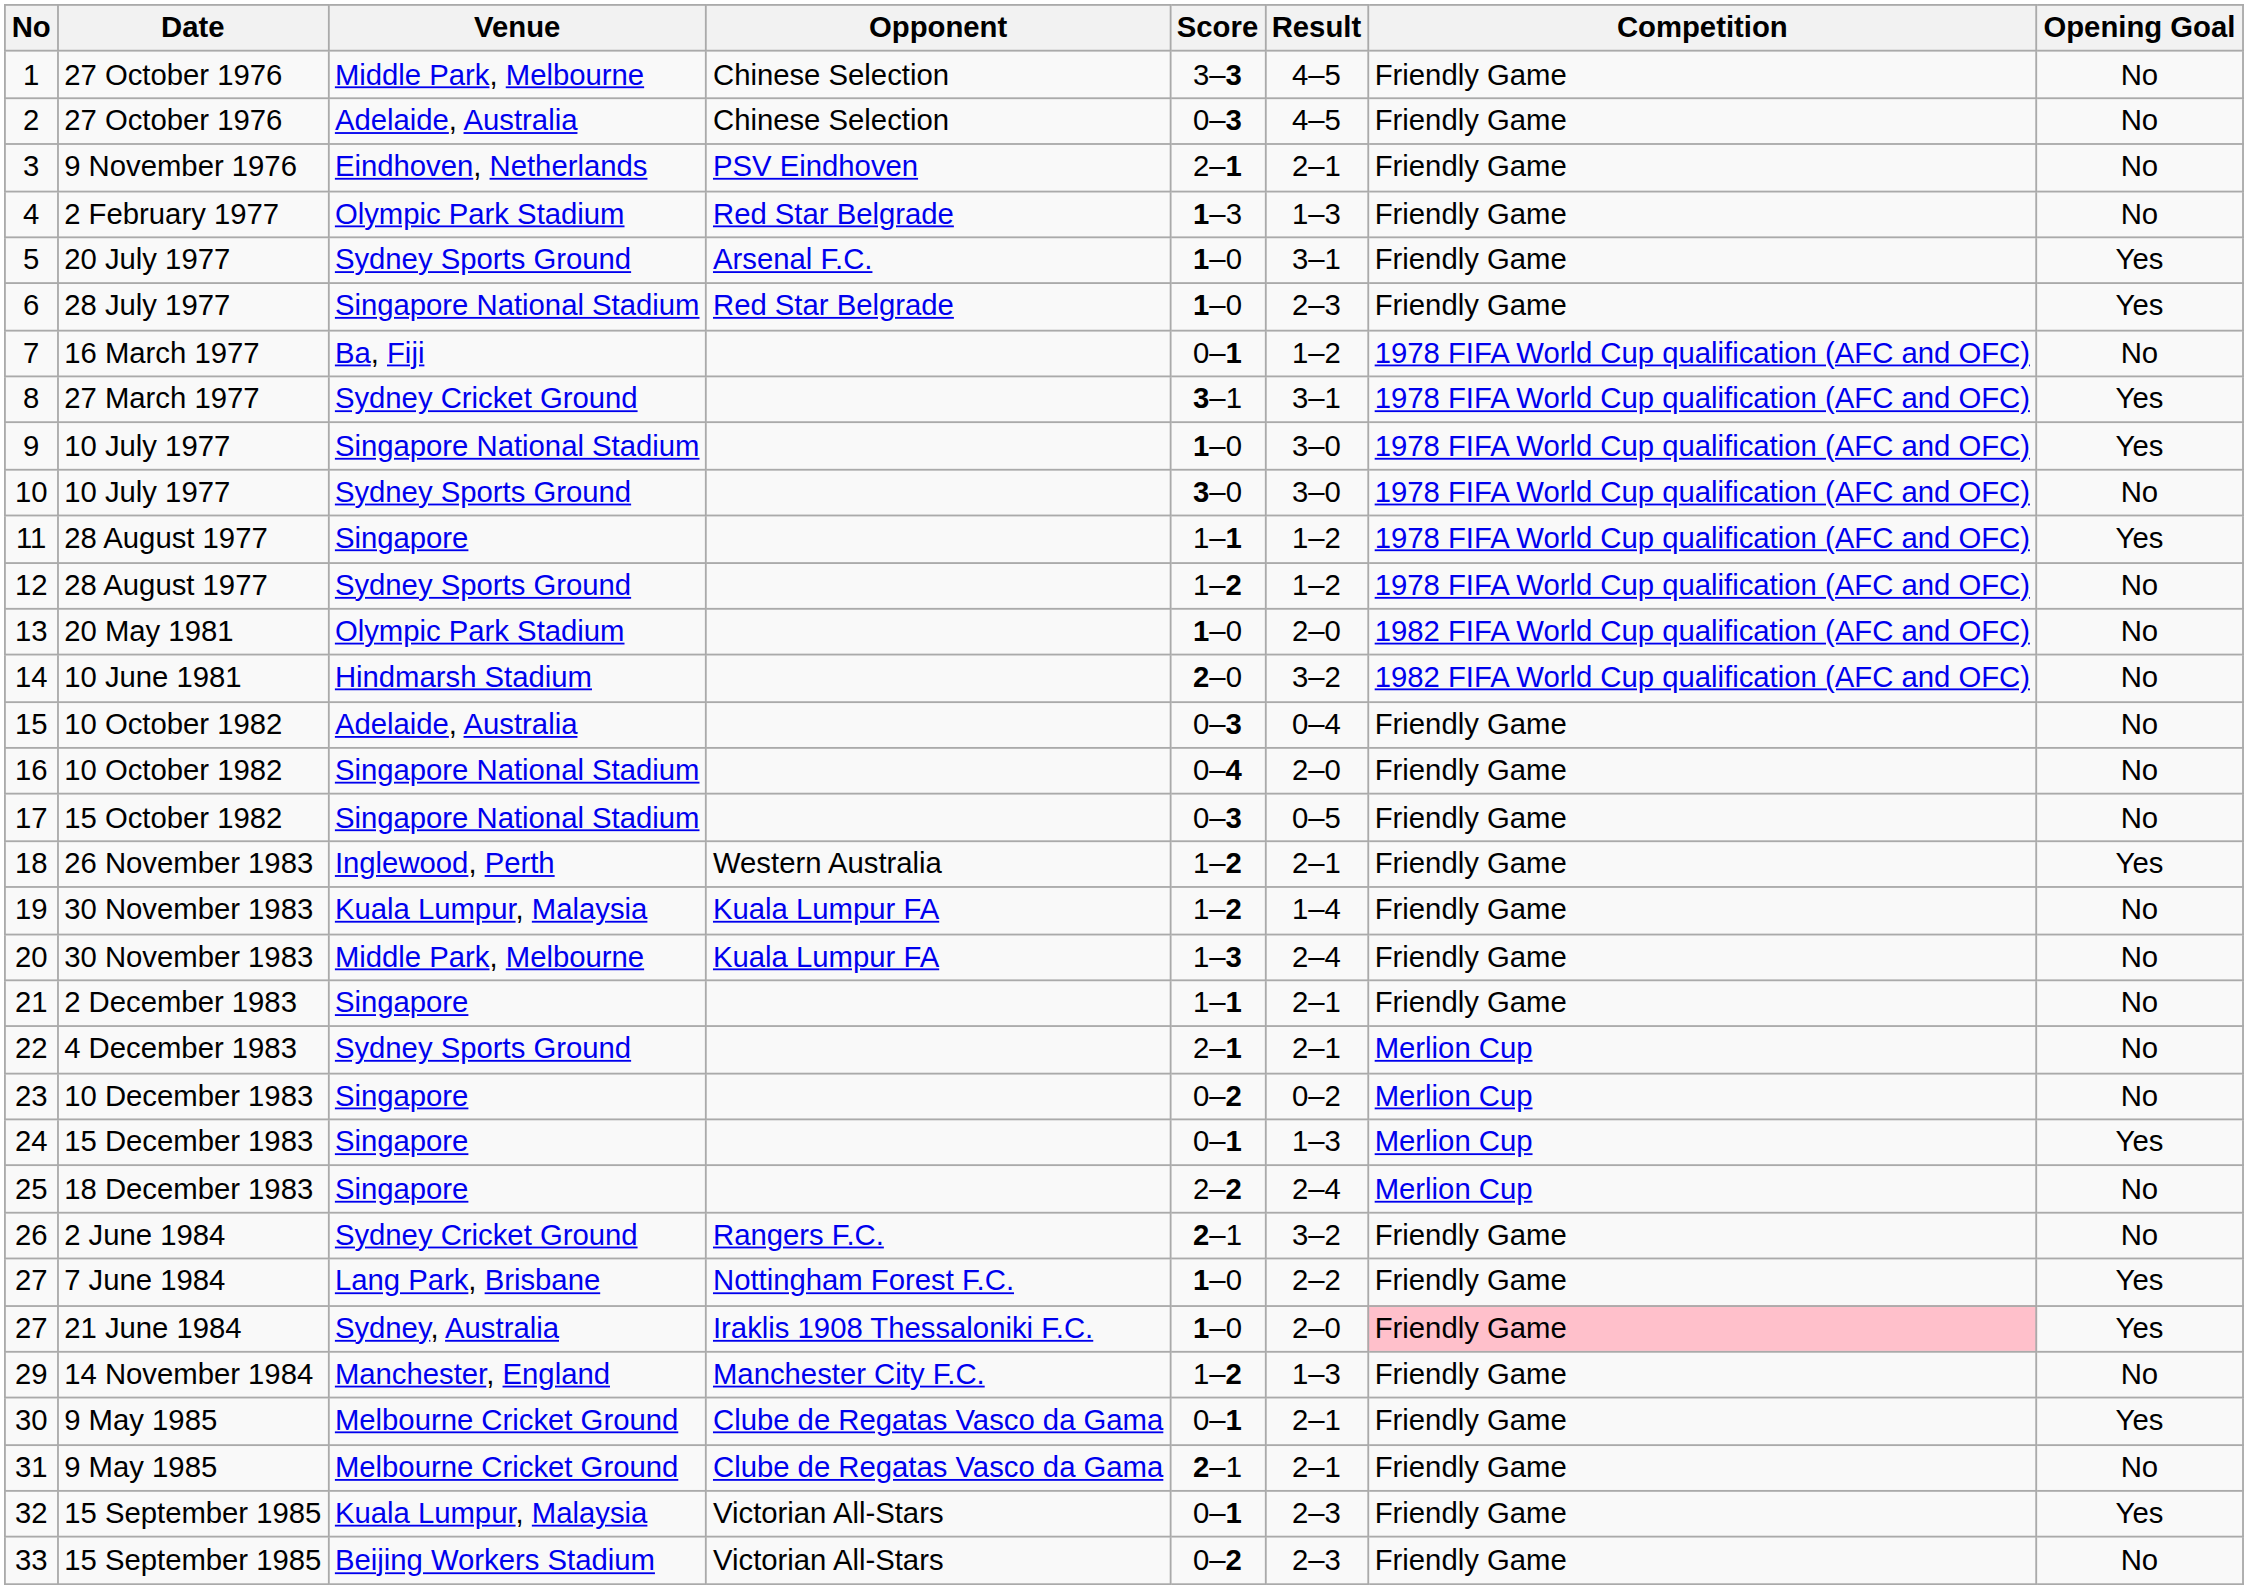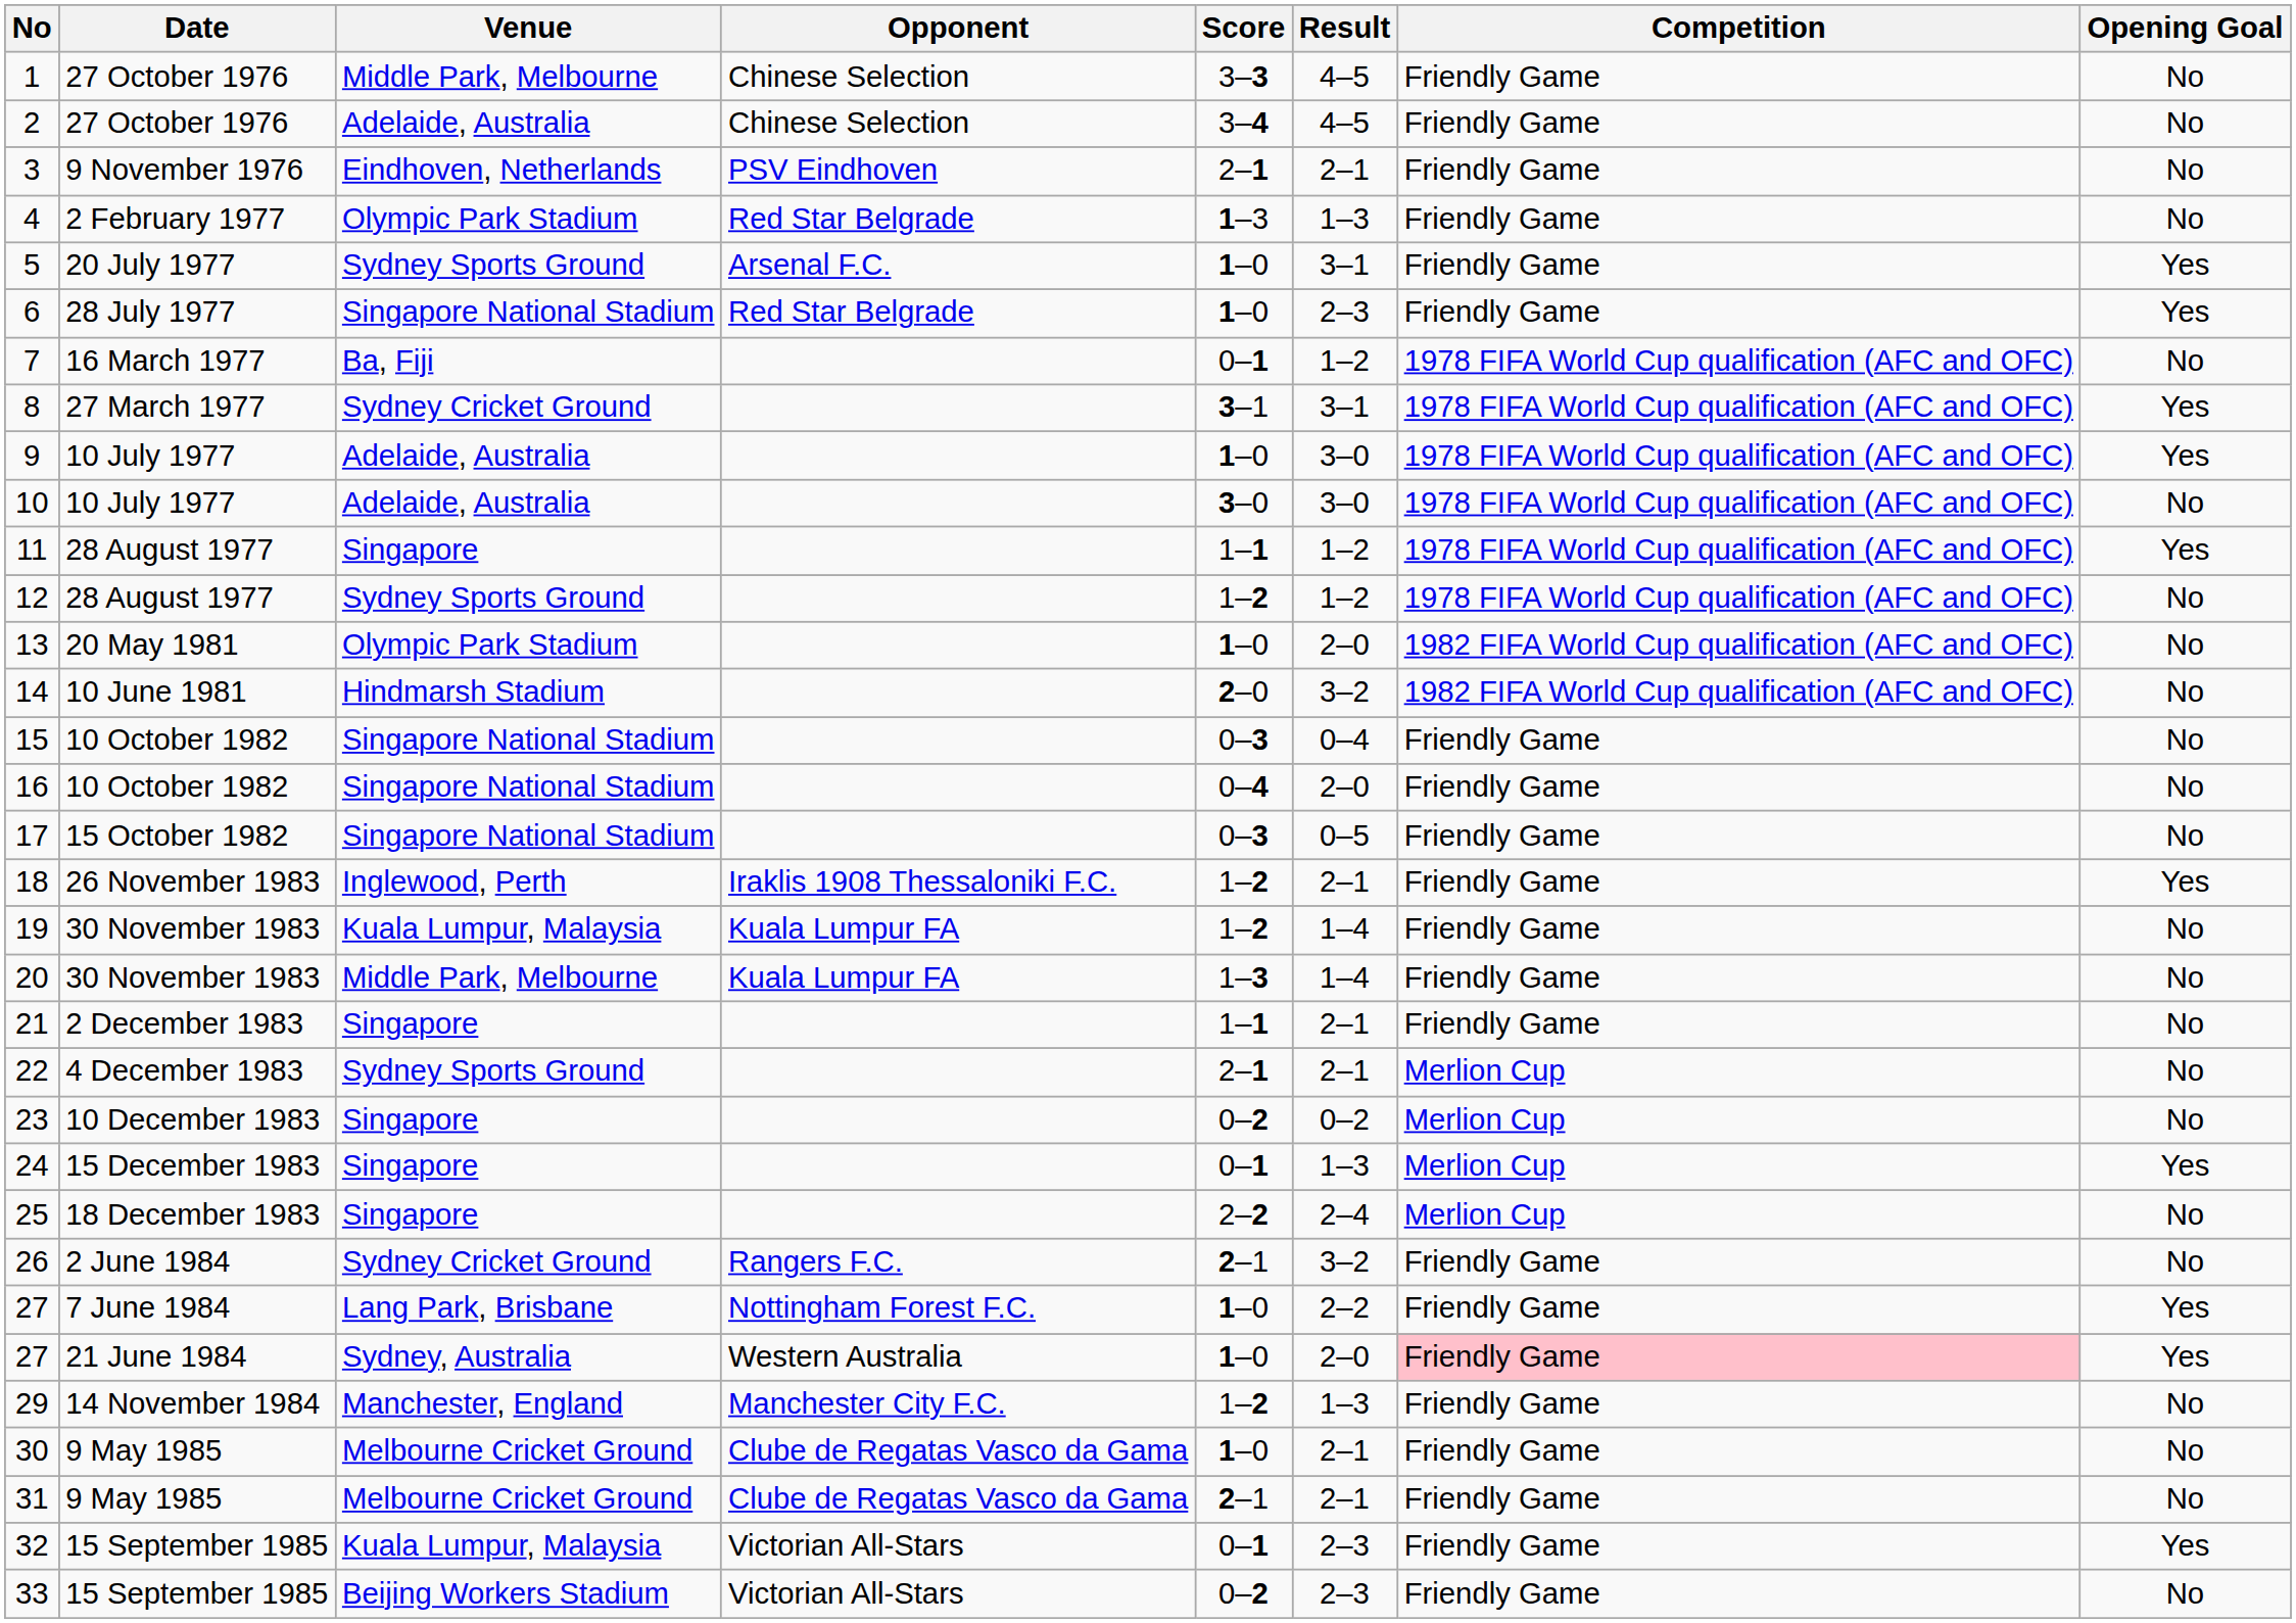 <table class="wikitable">
 <tr>
 <th>No</th>
 <th>Date</th>
 <th>Venue</th>
 <th>Opponent</th>
 <th>Score</th>
 <th>Result</th>
 <th>Competition</th>
 <th>Opening Goal</th>
 </tr>
 <tr>
 <td align=center>1</td>
 <td>27 October 1976</td>
 <td><a href='#'>Middle Park</a>, <a href='#'>Melbourne</a></td>
 <td>Chinese Selection</td>
 <td align=center>3–<strong>3</strong></td>
 <td align=center>4–5</td>
 <td>Friendly Game</td>
 <td align=center>No</td>
 </tr>
 <tr>
 <td align=center>2</td>
 <td>27 October 1976</td>
 <td><a href='#'>Adelaide</a>, <a href='#'>Australia</a></td>
 <td>Chinese Selection</td>
-<td align=center>0–<strong>3</strong></td>
+<td align=center>3–<strong>4</strong></td>
 <td align=center>4–5</td>
 <td>Friendly Game</td>
 <td align=center>No</td>
 </tr>
 <tr>
 <td align=center>3</td>
 <td>9 November 1976</td>
 <td><a href='#'>Eindhoven</a>, <a href='#'>Netherlands</a></td>
 <td> <a href='#'>PSV Eindhoven</a></td>
 <td align=center>2–<strong>1</strong></td>
 <td align=center>2–1</td>
 <td>Friendly Game</td>
 <td align=center>No</td>
 </tr>
 <tr>
 <td align=center>4</td>
 <td>2 February 1977</td>
 <td><a href='#'>Olympic Park Stadium</a></td>
 <td> <a href='#'>Red Star Belgrade</a></td>
 <td align=center><strong>1</strong>–3</td>
 <td align=center>1–3</td>
 <td>Friendly Game</td>
 <td align=center>No</td>
 </tr>
 <tr>
 <td align=center>5</td>
 <td>20 July 1977</td>
 <td><a href='#'>Sydney Sports Ground</a></td>
 <td> <a href='#'>Arsenal F.C.</a></td>
 <td align=center><strong>1</strong>–0</td>
 <td align=center>3–1</td>
 <td>Friendly Game</td>
 <td align=center>Yes</td>
 </tr>
 <tr>
 <td align=center>6</td>
 <td>28 July 1977</td>
 <td><a href='#'>Singapore National Stadium</a></td>
 <td> <a href='#'>Red Star Belgrade</a></td>
 <td align=center><strong>1</strong>–0</td>
 <td align=center>2–3</td>
 <td>Friendly Game</td>
 <td align=center>Yes</td>
 </tr>
 <tr>
 <td align=center>7</td>
 <td>16 March 1977</td>
 <td><a href='#'>Ba</a>, <a href='#'>Fiji</a></td>
 <td></td>
 <td align=center>0–<strong>1</strong></td>
 <td align=center>1–2</td>
 <td><a href='#'>1978 FIFA World Cup qualification (AFC and OFC)</a></td>
 <td align=center>No</td>
 </tr>
 <tr>
 <td align=center>8</td>
 <td>27 March 1977</td>
 <td><a href='#'>Sydney Cricket Ground</a></td>
 <td></td>
 <td align=center><strong>3</strong>–1</td>
 <td align=center>3–1</td>
 <td><a href='#'>1978 FIFA World Cup qualification (AFC and OFC)</a></td>
 <td align=center>Yes</td>
 </tr>
 <tr>
 <td align=center>9</td>
 <td>10 July 1977</td>
-<td><a href='#'>Singapore National Stadium</a></td>
+<td><a href='#'>Adelaide</a>, <a href='#'>Australia</a></td>
 <td></td>
 <td align=center><strong>1</strong>–0</td>
 <td align=center>3–0</td>
 <td><a href='#'>1978 FIFA World Cup qualification (AFC and OFC)</a></td>
 <td align=center>Yes</td>
 </tr>
 <tr>
 <td align=center>10</td>
 <td>10 July 1977</td>
-<td><a href='#'>Sydney Sports Ground</a></td>
+<td><a href='#'>Adelaide</a>, <a href='#'>Australia</a></td>
 <td></td>
 <td align=center><strong>3</strong>–0</td>
 <td align=center>3–0</td>
 <td><a href='#'>1978 FIFA World Cup qualification (AFC and OFC)</a></td>
 <td align=center>No</td>
 </tr>
 <tr>
 <td align=center>11</td>
 <td>28 August 1977</td>
 <td><a href='#'>Singapore</a></td>
 <td></td>
 <td align=center>1–<strong>1</strong></td>
 <td align=center>1–2</td>
 <td><a href='#'>1978 FIFA World Cup qualification (AFC and OFC)</a></td>
 <td align=center>Yes</td>
 </tr>
 <tr>
 <td align=center>12</td>
 <td>28 August 1977</td>
 <td><a href='#'>Sydney Sports Ground</a></td>
 <td></td>
 <td align=center>1–<strong>2</strong></td>
 <td align=center>1–2</td>
 <td><a href='#'>1978 FIFA World Cup qualification (AFC and OFC)</a></td>
 <td align=center>No</td>
 </tr>
 <tr>
 <td align=center>13</td>
 <td>20 May 1981</td>
 <td><a href='#'>Olympic Park Stadium</a></td>
 <td></td>
 <td align=center><strong>1</strong>–0</td>
 <td align=center>2–0</td>
 <td><a href='#'>1982 FIFA World Cup qualification (AFC and OFC)</a></td>
 <td align=center>No</td>
 </tr>
 <tr>
 <td align=center>14</td>
 <td>10 June 1981</td>
 <td><a href='#'>Hindmarsh Stadium</a></td>
 <td></td>
 <td align=center><strong>2</strong>–0</td>
 <td align=center>3–2</td>
 <td><a href='#'>1982 FIFA World Cup qualification (AFC and OFC)</a></td>
 <td align=center>No</td>
 </tr>
 <tr>
 <td align=center>15</td>
 <td>10 October 1982</td>
-<td><a href='#'>Adelaide</a>, <a href='#'>Australia</a></td>
+<td><a href='#'>Singapore National Stadium</a></td>
 <td></td>
 <td align=center>0–<strong>3</strong></td>
 <td align=center>0–4</td>
 <td>Friendly Game</td>
 <td align=center>No</td>
 </tr>
 <tr>
 <td align=center>16</td>
 <td>10 October 1982</td>
 <td><a href='#'>Singapore National Stadium</a></td>
 <td></td>
 <td align=center>0–<strong>4</strong></td>
 <td align=center>2–0</td>
 <td>Friendly Game</td>
 <td align=center>No</td>
 </tr>
 <tr>
 <td align=center>17</td>
 <td>15 October 1982</td>
 <td><a href='#'>Singapore National Stadium</a></td>
 <td></td>
 <td align=center>0–<strong>3</strong></td>
 <td align=center>0–5</td>
 <td>Friendly Game</td>
 <td align=center>No</td>
 </tr>
 <tr>
 <td align=center>18</td>
 <td>26 November 1983</td>
 <td><a href='#'>Inglewood</a>, <a href='#'>Perth</a></td>
-<td>Western Australia</td>
+<td> <a href='#'>Iraklis 1908 Thessaloniki F.C.</a></td>
 <td align=center>1–<strong>2</strong></td>
 <td align=center>2–1</td>
 <td>Friendly Game</td>
 <td align=center>Yes</td>
 </tr>
 <tr>
 <td align=center>19</td>
 <td>30 November 1983</td>
 <td><a href='#'>Kuala Lumpur</a>, <a href='#'>Malaysia</a></td>
 <td> <a href='#'>Kuala Lumpur FA</a></td>
 <td align=center>1–<strong>2</strong></td>
 <td align=center>1–4</td>
 <td>Friendly Game</td>
 <td align=center>No</td>
 </tr>
 <tr>
 <td align=center>20</td>
 <td>30 November 1983</td>
 <td><a href='#'>Middle Park</a>, <a href='#'>Melbourne</a></td>
 <td> <a href='#'>Kuala Lumpur FA</a></td>
 <td align=center>1–<strong>3</strong></td>
-<td align=center>2–4</td>
+<td align=center>1–4</td>
 <td>Friendly Game</td>
 <td align=center>No</td>
 </tr>
 <tr>
 <td align=center>21</td>
 <td>2 December 1983</td>
 <td><a href='#'>Singapore</a></td>
 <td></td>
 <td align=center>1–<strong>1</strong></td>
 <td align=center>2–1</td>
 <td>Friendly Game</td>
 <td align=center>No</td>
 </tr>
 <tr>
 <td align=center>22</td>
 <td>4 December 1983</td>
 <td><a href='#'>Sydney Sports Ground</a></td>
 <td></td>
 <td align=center>2–<strong>1</strong></td>
 <td align=center>2–1</td>
 <td><a href='#'>Merlion Cup</a></td>
 <td align=center>No</td>
 </tr>
 <tr>
 <td align=center>23</td>
 <td>10 December 1983</td>
 <td><a href='#'>Singapore</a></td>
 <td></td>
 <td align=center>0–<strong>2</strong></td>
 <td align=center>0–2</td>
 <td><a href='#'>Merlion Cup</a></td>
 <td align=center>No</td>
 </tr>
 <tr>
 <td align=center>24</td>
 <td>15 December 1983</td>
 <td><a href='#'>Singapore</a></td>
 <td></td>
 <td align=center>0–<strong>1</strong></td>
 <td align=center>1–3</td>
 <td><a href='#'>Merlion Cup</a></td>
 <td align=center>Yes</td>
 </tr>
 <tr>
 <td align=center>25</td>
 <td>18 December 1983</td>
 <td><a href='#'>Singapore</a></td>
 <td></td>
 <td align=center>2–<strong>2</strong></td>
 <td align=center>2–4</td>
 <td><a href='#'>Merlion Cup</a></td>
 <td align=center>No</td>
 </tr>
 <tr>
 <td align=center>26</td>
 <td>2 June 1984</td>
 <td><a href='#'>Sydney Cricket Ground</a></td>
 <td> <a href='#'>Rangers F.C.</a></td>
 <td align=center><strong>2</strong>–1</td>
 <td align=center>3–2</td>
 <td>Friendly Game</td>
 <td align=center>No</td>
 </tr>
 <tr>
 <td align=center>27</td>
 <td>7 June 1984</td>
 <td><a href='#'>Lang Park</a>, <a href='#'>Brisbane</a></td>
 <td> <a href='#'>Nottingham Forest F.C.</a></td>
 <td align=center><strong>1</strong>–0</td>
 <td align=center>2–2</td>
 <td>Friendly Game</td>
 <td align=center>Yes</td>
 </tr>
 <tr>
 <td align=center>27</td>
 <td>21 June 1984</td>
 <td><a href='#'>Sydney</a>, <a href='#'>Australia</a></td>
-<td> <a href='#'>Iraklis 1908 Thessaloniki F.C.</a></td>
+<td>Western Australia</td>
 <td align=center><strong>1</strong>–0</td>
 <td align=center>2–0</td>
 <td style="background: pink;">Friendly Game</td>
 <td align=center>Yes</td>
 </tr>
 <tr>
 <td align=center>29</td>
 <td>14 November 1984</td>
 <td><a href='#'>Manchester</a>, <a href='#'>England</a></td>
 <td> <a href='#'>Manchester City F.C.</a></td>
 <td align=center>1–<strong>2</strong></td>
 <td align=center>1–3</td>
 <td>Friendly Game</td>
 <td align=center>No</td>
 </tr>
 <tr>
 <td align=center>30</td>
 <td>9 May 1985</td>
 <td><a href='#'>Melbourne Cricket Ground</a></td>
 <td> <a href='#'>Clube de Regatas Vasco da Gama</a></td>
-<td align=center>0–<strong>1</strong></td>
+<td align=center><strong>1</strong>–0</td>
 <td align=center>2–1</td>
 <td>Friendly Game</td>
-<td align=center>Yes</td>
+<td align=center>No</td>
 </tr>
 <tr>
 <td align=center>31</td>
 <td>9 May 1985</td>
 <td><a href='#'>Melbourne Cricket Ground</a></td>
 <td> <a href='#'>Clube de Regatas Vasco da Gama</a></td>
 <td align=center><strong>2</strong>–1</td>
 <td align=center>2–1</td>
 <td>Friendly Game</td>
 <td align=center>No</td>
 </tr>
 <tr>
 <td align=center>32</td>
 <td>15 September 1985</td>
 <td><a href='#'>Kuala Lumpur</a>, <a href='#'>Malaysia</a></td>
 <td>Victorian All-Stars</td>
 <td align=center>0–<strong>1</strong></td>
 <td align=center>2–3</td>
 <td>Friendly Game</td>
 <td align=center>Yes</td>
 </tr>
 <tr>
 <td align=center>33</td>
 <td>15 September 1985</td>
 <td><a href='#'>Beijing Workers Stadium</a></td>
 <td>Victorian All-Stars</td>
 <td align=center>0–<strong>2</strong></td>
 <td align=center>2–3</td>
 <td>Friendly Game</td>
 <td align=center>No</td>
 </tr>
 </table>
